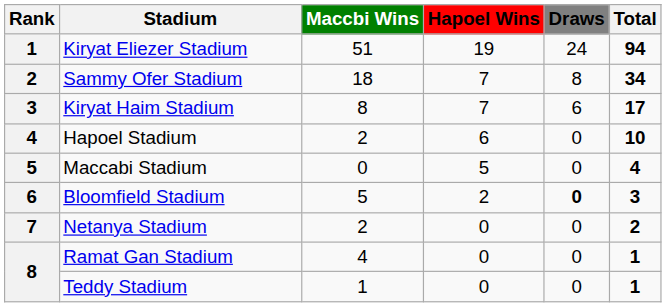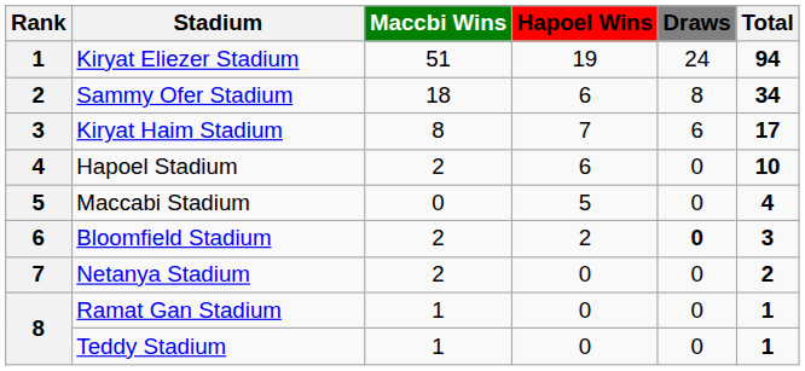 <table class="wikitable">
 <tr>
 <th>Rank</th>
 <th style="width:200px;">Stadium</th>
 <th style="color:#FFFFFF; background-color:#008000;">Maccbi Wins</th>
 <th style="color:#000000; background-color:#FF0000;">Hapoel Wins</th>
 <th style="color:#000000; background-color:#808080;">Draws</th>
 <th>Total</th>
 </tr>
 <tr>
 <th style="text-align:center">1</th>
 <td><a href='#'>Kiryat Eliezer Stadium</a></td>
 <td style="text-align:center">51</td>
 <td style="text-align:center">19</td>
 <td style="text-align:center">24</td>
 <td style="text-align:center"><strong>94</strong></td>
 </tr>
 <tr>
 <th style="text-align:center">2</th>
 <td><a href='#'>Sammy Ofer Stadium</a></td>
 <td style="text-align:center">18</td>
-<td style="text-align:center">7</td>
+<td style="text-align:center">6</td>
 <td style="text-align:center">8</td>
 <td style="text-align:center"><strong>34</strong></td>
 </tr>
 <tr>
 <th style="text-align:center">3</th>
 <td><a href='#'>Kiryat Haim Stadium</a></td>
 <td style="text-align:center">8</td>
 <td style="text-align:center">7</td>
 <td style="text-align:center">6</td>
 <td style="text-align:center"><strong>17</strong></td>
 </tr>
 <tr>
 <th style="text-align:center">4</th>
 <td>Hapoel Stadium</td>
 <td style="text-align:center">2</td>
 <td style="text-align:center">6</td>
 <td style="text-align:center">0</td>
 <td style="text-align:center"><strong>10</strong></td>
 </tr>
 <tr>
 <th style="text-align:center">5</th>
 <td>Maccabi Stadium</td>
 <td style="text-align:center">0</td>
 <td style="text-align:center">5</td>
 <td style="text-align:center">0</td>
 <td style="text-align:center"><strong>4</strong></td>
 </tr>
 <tr>
 <th style="text-align:center">6</th>
 <td><a href='#'>Bloomfield Stadium</a></td>
-<td style="text-align:center">5</td>
+<td style="text-align:center">2</td>
 <td style="text-align:center">2</td>
 <td style="text-align:center"><strong>0</strong></td>
 <td style="text-align:center"><strong>3</strong></td>
 </tr>
 <tr>
 <th style="text-align:center">7</th>
 <td><a href='#'>Netanya Stadium</a></td>
 <td style="text-align:center">2</td>
 <td style="text-align:center">0</td>
 <td style="text-align:center">0</td>
 <td style="text-align:center"><strong>2</strong></td>
 </tr>
 <tr>
 <th rowspan=2>8</th>
 <td><a href='#'>Ramat Gan Stadium</a></td>
-<td style="text-align:center">4</td>
+<td style="text-align:center">1</td>
 <td style="text-align:center">0</td>
 <td style="text-align:center">0</td>
 <td style="text-align:center"><strong>1</strong></td>
 </tr>
 <tr>
 <td><a href='#'>Teddy Stadium</a></td>
 <td style="text-align:center">1</td>
 <td style="text-align:center">0</td>
 <td style="text-align:center">0</td>
 <td style="text-align:center"><strong>1</strong></td>
 </tr>
 </table>
